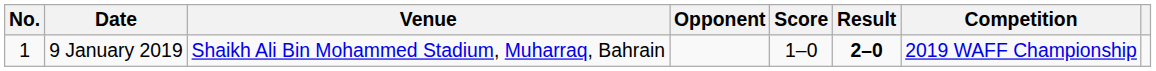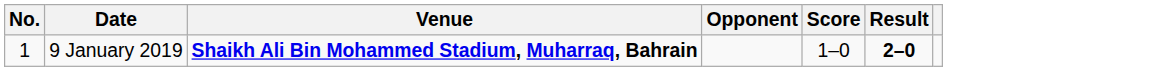 <table class="wikitable sortable">
 <tr>
 <th scope="col">No.</th>
 <th scope="col">Date</th>
 <th scope="col">Venue</th>
 <th scope="col">Opponent</th>
 <th scope="col">Score</th>
 <th scope="col">Result</th>
-<th scope="col">Competition</th>
 <th scope="col" class="unsortable"></th>
 </tr>
 <tr>
 <td align="center">1</td>
 <td>9 January 2019</td>
-<td><a href='#'>Shaikh Ali Bin Mohammed Stadium</a>, <a href='#'>Muharraq</a>, Bahrain</td>
+<td><strong><a href='#'>Shaikh Ali Bin Mohammed Stadium</a>, <a href='#'>Muharraq</a>, Bahrain</strong></td>
 <td></td>
 <td align="center">1–0</td>
 <td align="center"><strong>2–0</strong></td>
-<td><a href='#'>2019 WAFF Championship</a></td>
 <td></td>
 </tr>
 </table>
